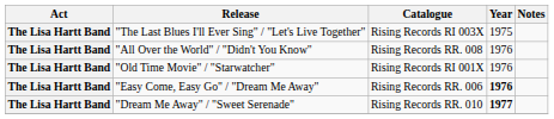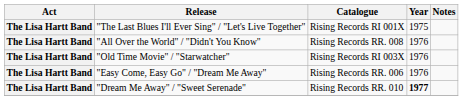 <table class="wikitable plainrowheaders sortable">
 <tr>
 <th scope="col" class="unsortable">Act</th>
 <th scope="col">Release</th>
 <th scope="col">Catalogue</th>
 <th scope="col">Year</th>
 <th scope="col" class="unsortable">Notes</th>
 </tr>
 <tr>
 <th scope="row">The Lisa Hartt Band</th>
 <td>"The Last Blues I'll Ever Sing" / "Let's Live Together"</td>
-<td>Rising Records RI 003X</td>
+<td>Rising Records RI 001X</td>
 <td>1975</td>
 <td></td>
 </tr>
 <tr>
 <th scope="row">The Lisa Hartt Band</th>
 <td>"All Over the World" / "Didn't You Know"</td>
 <td>Rising Records RR. 008</td>
 <td>1976</td>
 <td></td>
 </tr>
 <tr>
 <th scope="row">The Lisa Hartt Band</th>
 <td>"Old Time Movie" / "Starwatcher"</td>
-<td>Rising Records RI 001X</td>
+<td>Rising Records RI 003X</td>
 <td>1976</td>
 <td></td>
 </tr>
 <tr>
 <th scope="row">The Lisa Hartt Band</th>
 <td>"Easy Come, Easy Go" / "Dream Me Away"</td>
 <td>Rising Records  RR. 006</td>
-<td><strong>1976</strong></td>
+<td>1976</td>
 <td></td>
 </tr>
 <tr>
 <th scope="row">The Lisa Hartt Band</th>
 <td>"Dream Me Away" / "Sweet Serenade"</td>
 <td>Rising Records  RR. 010</td>
 <td><strong>1977</strong></td>
 <td></td>
 </tr>
 <tr>
 </tr>
 </table>
